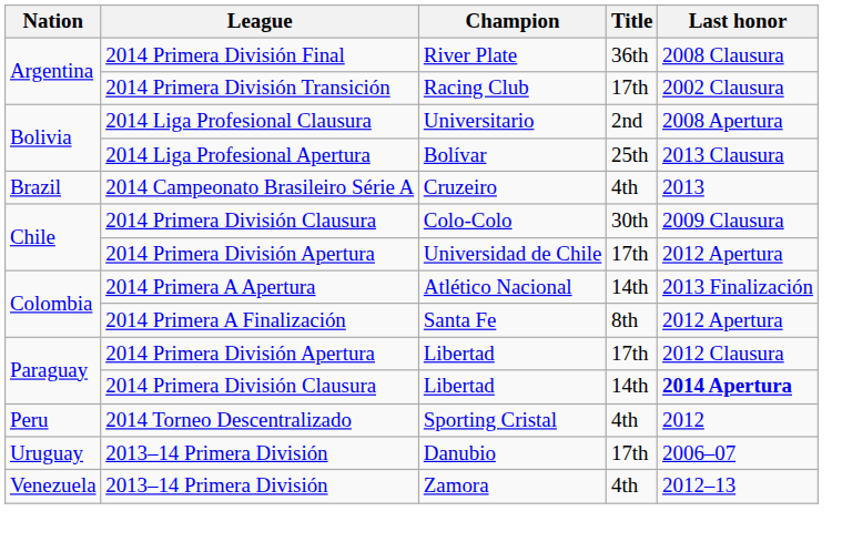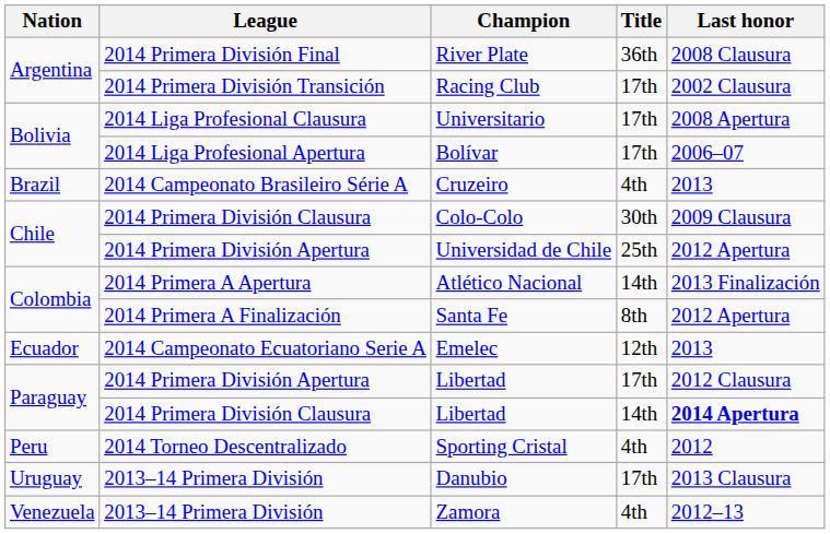 <table class="wikitable sortable">
 <tr>
 <th>Nation</th>
 <th>League</th>
 <th>Champion</th>
 <th data-sort-type="number">Title</th>
 <th>Last honor</th>
 </tr>
 <tr>
 <td rowspan=2> <a href='#'>Argentina</a></td>
 <td><a href='#'>2014 Primera División Final</a></td>
 <td><a href='#'>River Plate</a></td>
 <td>36th</td>
 <td><a href='#'>2008 Clausura</a></td>
 </tr>
 <tr>
 <td><a href='#'>2014 Primera División Transición</a></td>
 <td><a href='#'>Racing Club</a></td>
 <td>17th</td>
 <td><a href='#'>2002 Clausura</a></td>
 </tr>
 <tr>
 <td rowspan=2> <a href='#'>Bolivia</a></td>
 <td><a href='#'>2014 Liga Profesional Clausura</a></td>
 <td><a href='#'>Universitario</a></td>
-<td>2nd</td>
+<td>17th</td>
 <td><a href='#'>2008 Apertura</a></td>
 </tr>
 <tr>
 <td><a href='#'>2014 Liga Profesional Apertura</a></td>
 <td><a href='#'>Bolívar</a></td>
-<td>25th</td>
-<td><a href='#'>2013 Clausura</a></td>
+<td>17th</td>
+<td><a href='#'>2006–07</a></td>
 </tr>
 <tr>
 <td> <a href='#'>Brazil</a></td>
 <td><a href='#'>2014 Campeonato Brasileiro Série A</a></td>
 <td><a href='#'>Cruzeiro</a></td>
 <td>4th</td>
 <td><a href='#'>2013</a></td>
 </tr>
 <tr>
 <td rowspan=2> <a href='#'>Chile</a></td>
 <td><a href='#'>2014 Primera División Clausura</a></td>
 <td><a href='#'>Colo-Colo</a></td>
 <td>30th</td>
 <td><a href='#'>2009 Clausura</a></td>
 </tr>
 <tr>
 <td><a href='#'>2014 Primera División Apertura</a></td>
 <td><a href='#'>Universidad de Chile</a></td>
-<td>17th</td>
+<td>25th</td>
 <td><a href='#'>2012 Apertura</a></td>
 </tr>
 <tr>
 <td rowspan=2> <a href='#'>Colombia</a></td>
 <td><a href='#'>2014 Primera A Apertura</a></td>
 <td><a href='#'>Atlético Nacional</a></td>
 <td>14th</td>
 <td><a href='#'>2013 Finalización</a></td>
 </tr>
 <tr>
 <td><a href='#'>2014 Primera A Finalización</a></td>
 <td><a href='#'>Santa Fe</a></td>
 <td>8th</td>
 <td><a href='#'>2012 Apertura</a></td>
+</tr>
+<tr>
+<td> <a href='#'>Ecuador</a></td>
+<td><a href='#'>2014 Campeonato Ecuatoriano Serie A</a></td>
+<td><a href='#'>Emelec</a></td>
+<td>12th</td>
+<td><a href='#'>2013</a></td>
 </tr>
 <tr>
 <td rowspan=2> <a href='#'>Paraguay</a></td>
 <td><a href='#'>2014 Primera División Apertura</a></td>
 <td><a href='#'>Libertad</a></td>
 <td>17th</td>
 <td><a href='#'>2012 Clausura</a></td>
 </tr>
 <tr>
 <td><a href='#'>2014 Primera División Clausura</a></td>
 <td><a href='#'>Libertad</a></td>
 <td>14th</td>
 <td><strong><a href='#'>2014 Apertura</a></strong></td>
 </tr>
 <tr>
 <td> <a href='#'>Peru</a></td>
 <td><a href='#'>2014 Torneo Descentralizado</a></td>
 <td><a href='#'>Sporting Cristal</a></td>
 <td>4th</td>
 <td><a href='#'>2012</a></td>
 </tr>
 <tr>
 <td> <a href='#'>Uruguay</a></td>
 <td><a href='#'>2013–14 Primera División</a></td>
 <td><a href='#'>Danubio</a></td>
 <td>17th</td>
-<td><a href='#'>2006–07</a></td>
+<td><a href='#'>2013 Clausura</a></td>
 </tr>
 <tr>
 <td> <a href='#'>Venezuela</a></td>
 <td><a href='#'>2013–14 Primera División</a></td>
 <td><a href='#'>Zamora</a></td>
 <td>4th</td>
 <td><a href='#'>2012–13</a></td>
 </tr>
 </table>
